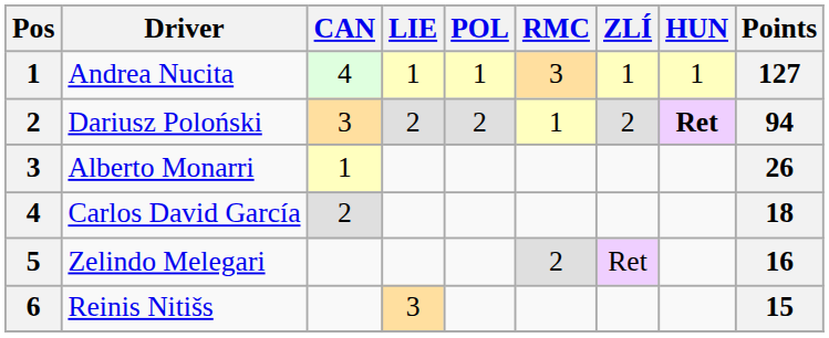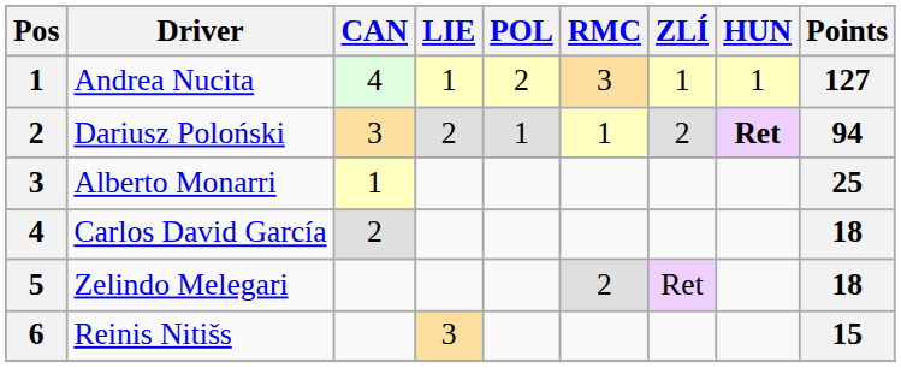 <table class="wikitable" style="font-size: 85%; text-align: center;">
 <tr valign="top">
 <th valign="middle">Pos</th>
 <th valign="middle">Driver</th>
 <th><a href='#'>CAN</a><br></th>
 <th><a href='#'>LIE</a><br></th>
 <th><a href='#'>POL</a><br></th>
 <th><a href='#'>RMC</a><br></th>
 <th><a href='#'>ZLÍ</a><br></th>
 <th><a href='#'>HUN</a><br></th>
 <th valign="middle">Points</th>
 </tr>
 <tr>
 <th>1</th>
 <td align=left> <a href='#'>Andrea Nucita</a></td>
 <td style="background:#dfffdf;">4</td>
 <td style="background:#ffffbf;">1</td>
-<td style="background:#ffffbf;">1</td>
+<td style="background:#ffffbf;">2</td>
 <td style="background:#ffdf9f;">3</td>
 <td style="background:#ffffbf;">1</td>
 <td style="background:#ffffbf;">1</td>
 <th>127</th>
 </tr>
 <tr>
 <th>2</th>
 <td align=left> <a href='#'>Dariusz Poloński</a></td>
 <td style="background:#ffdf9f;">3</td>
 <td style="background:#dfdfdf;">2</td>
-<td style="background:#dfdfdf;">2</td>
+<td style="background:#dfdfdf;">1</td>
 <td style="background:#ffffbf;">1</td>
 <td style="background:#dfdfdf;">2</td>
 <td style="background:#efcfff;"><strong>Ret</strong></td>
 <th>94</th>
 </tr>
 <tr>
 <th>3</th>
 <td align=left> <a href='#'>Alberto Monarri</a></td>
 <td style="background:#ffffbf;">1</td>
 <td></td>
 <td></td>
 <td></td>
 <td></td>
 <td></td>
-<th>26</th>
+<th>25</th>
 </tr>
 <tr>
 <th>4</th>
 <td align=left> <a href='#'>Carlos David García</a></td>
 <td style="background:#dfdfdf;">2</td>
 <td></td>
 <td></td>
 <td></td>
 <td></td>
 <td></td>
 <th>18</th>
 </tr>
 <tr>
 <th>5</th>
 <td align=left> <a href='#'>Zelindo Melegari</a></td>
 <td></td>
 <td></td>
 <td></td>
 <td style="background:#dfdfdf;">2</td>
 <td style="background:#efcfff;">Ret</td>
 <td></td>
-<th>16</th>
+<th>18</th>
 </tr>
 <tr>
 <th>6</th>
 <td align=left> <a href='#'>Reinis Nitišs</a></td>
 <td></td>
 <td style="background:#ffdf9f;">3</td>
 <td></td>
 <td></td>
 <td></td>
 <td></td>
 <th>15</th>
 </tr>
 <tr>
 </tr>
 </table>
